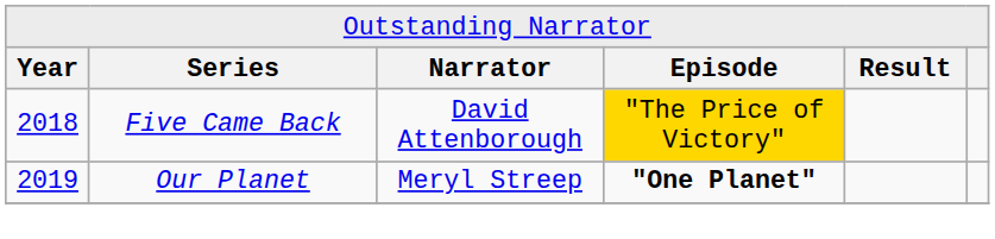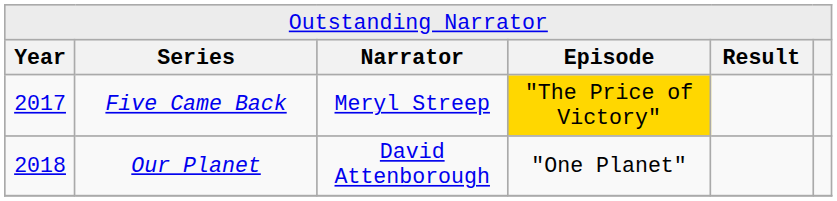 <table class="wikitable plainrowheaders" style="font-size: 100%" width=80%>
 <tr>
 <td style="background: #ececec; color:grey; text-align:center;" colspan="10"><a href='#'>Outstanding Narrator</a></td>
 </tr>
 <tr>
 <th width="6%">Year</th>
 <th width="25%">Series</th>
 <th width="18%">Narrator</th>
 <th width="21%">Episode</th>
 <th width="10%">Result</th>
 <th width="2%"></th>
 </tr>
 <tr>
-<td style="text-align:center;"><a href='#'>2018</a></td>
+<td style="text-align:center;"><a href='#'>2017</a></td>
 <td style="text-align:center;"><em><a href='#'>Five Came Back</a></em></td>
-<td style="text-align:center;"><a href='#'>David Attenborough</a></td>
+<td style="text-align:center;"><a href='#'>Meryl Streep</a></td>
 <td style="background: gold; text-align:center;">"The Price of Victory"</td>
 <td></td>
 <td style="text-align:center;"></td>
 </tr>
 <tr>
-<td style="text-align:center;"><a href='#'>2019</a></td>
+<td style="text-align:center;"><a href='#'>2018</a></td>
 <td style="text-align:center;"><em><a href='#'>Our Planet</a></em></td>
-<td style="text-align:center;"><a href='#'>Meryl Streep</a></td>
-<td style="text-align:center;"><strong>"One Planet"</strong></td>
+<td style="text-align:center;"><a href='#'>David Attenborough</a></td>
+<td style="text-align:center;">"One Planet"</td>
 <td></td>
 <td style="text-align:center;"></td>
 </tr>
 <tr>
 </tr>
 </table>
